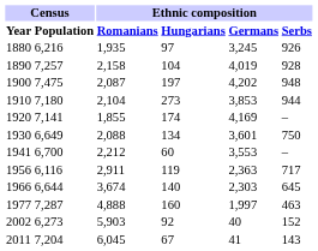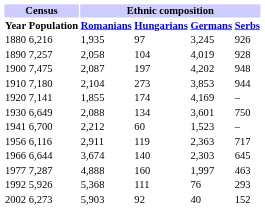 <table class="toccolours">
 <tr>
 <th align="center" colspan="2" style="background:#ccccff;">Census</th>
 <th align="center" colspan="4" style="background:#ccccff;">Ethnic composition</th>
 </tr>
 <tr>
 <th>Year</th>
 <th>Population</th>
 <th><a href='#'>Romanians</a></th>
 <th><a href='#'>Hungarians</a></th>
 <th><a href='#'>Germans</a></th>
 <th><a href='#'>Serbs</a></th>
 </tr>
 <tr>
 <td>1880</td>
 <td>6,216</td>
 <td>1,935</td>
 <td>97</td>
 <td>3,245</td>
 <td>926</td>
 </tr>
 <tr>
 <td>1890</td>
 <td>7,257</td>
-<td>2,158</td>
+<td>2,058</td>
 <td>104</td>
 <td>4,019</td>
 <td>928</td>
 </tr>
 <tr>
 <td>1900</td>
 <td>7,475</td>
 <td>2,087</td>
 <td>197</td>
 <td>4,202</td>
 <td>948</td>
 </tr>
 <tr>
 <td>1910</td>
 <td>7,180</td>
 <td>2,104</td>
 <td>273</td>
 <td>3,853</td>
 <td>944</td>
 </tr>
 <tr>
 <td>1920</td>
 <td>7,141</td>
 <td>1,855</td>
 <td>174</td>
 <td>4,169</td>
 <td>–</td>
 </tr>
 <tr>
 <td>1930</td>
 <td>6,649</td>
 <td>2,088</td>
 <td>134</td>
 <td>3,601</td>
 <td>750</td>
 </tr>
 <tr>
 <td>1941</td>
 <td>6,700</td>
 <td>2,212</td>
 <td>60</td>
-<td>3,553</td>
+<td>1,523</td>
 <td>–</td>
 </tr>
 <tr>
 <td>1956</td>
 <td>6,116</td>
 <td>2,911</td>
 <td>119</td>
 <td>2,363</td>
 <td>717</td>
 </tr>
 <tr>
 <td>1966</td>
 <td>6,644</td>
 <td>3,674</td>
 <td>140</td>
 <td>2,303</td>
 <td>645</td>
 </tr>
 <tr>
 <td>1977</td>
 <td>7,287</td>
 <td>4,888</td>
 <td>160</td>
 <td>1,997</td>
 <td>463</td>
 </tr>
 <tr>
+<td>1992</td>
+<td>5,926</td>
+<td>5,368</td>
+<td>111</td>
+<td>76</td>
+<td>293</td>
+</tr>
+<tr>
 <td>2002</td>
 <td>6,273</td>
 <td>5,903</td>
 <td>92</td>
 <td>40</td>
 <td>152</td>
 </tr>
-<tr>
-<td>2011</td>
-<td>7,204</td>
-<td>6,045</td>
-<td>67</td>
-<td>41</td>
-<td>143</td>
-</tr>
 </table>
